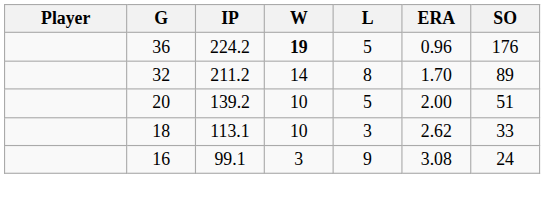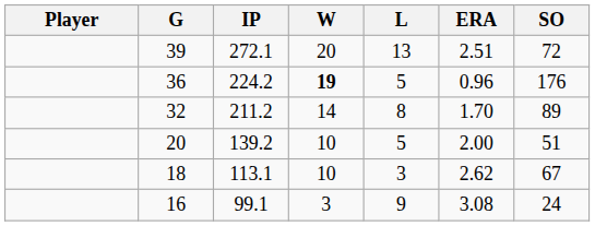 <table class="wikitable sortable">
 <tr>
 <th bgcolor="#DDDDFF" width="16%">Player</th>
 <th bgcolor="#DDDDFF" width="9%">G</th>
 <th bgcolor="#DDDDFF" width="9%">IP</th>
 <th bgcolor="#DDDDFF" width="9%">W</th>
 <th bgcolor="#DDDDFF" width="9%">L</th>
 <th bgcolor="#DDDDFF" width="9%">ERA</th>
 <th bgcolor="#DDDDFF" width="9%">SO</th>
+</tr>
+<tr align="center">
+<td></td>
+<td>39</td>
+<td>272.1</td>
+<td>20</td>
+<td>13</td>
+<td>2.51</td>
+<td>72</td>
 </tr>
 <tr align="center">
 <td></td>
 <td>36</td>
 <td>224.2</td>
 <td><strong>19</strong></td>
 <td>5</td>
 <td>0.96</td>
 <td>176</td>
 </tr>
 <tr align="center">
 <td></td>
 <td>32</td>
 <td>211.2</td>
 <td>14</td>
 <td>8</td>
 <td>1.70</td>
 <td>89</td>
 </tr>
 <tr align="center">
 <td></td>
 <td>20</td>
 <td>139.2</td>
 <td>10</td>
 <td>5</td>
 <td>2.00</td>
 <td>51</td>
 </tr>
 <tr align="center">
 <td></td>
 <td>18</td>
 <td>113.1</td>
 <td>10</td>
 <td>3</td>
 <td>2.62</td>
-<td>33</td>
+<td>67</td>
 </tr>
 <tr align="center">
 <td></td>
 <td>16</td>
 <td>99.1</td>
 <td>3</td>
 <td>9</td>
 <td>3.08</td>
 <td>24</td>
 </tr>
 </table>
